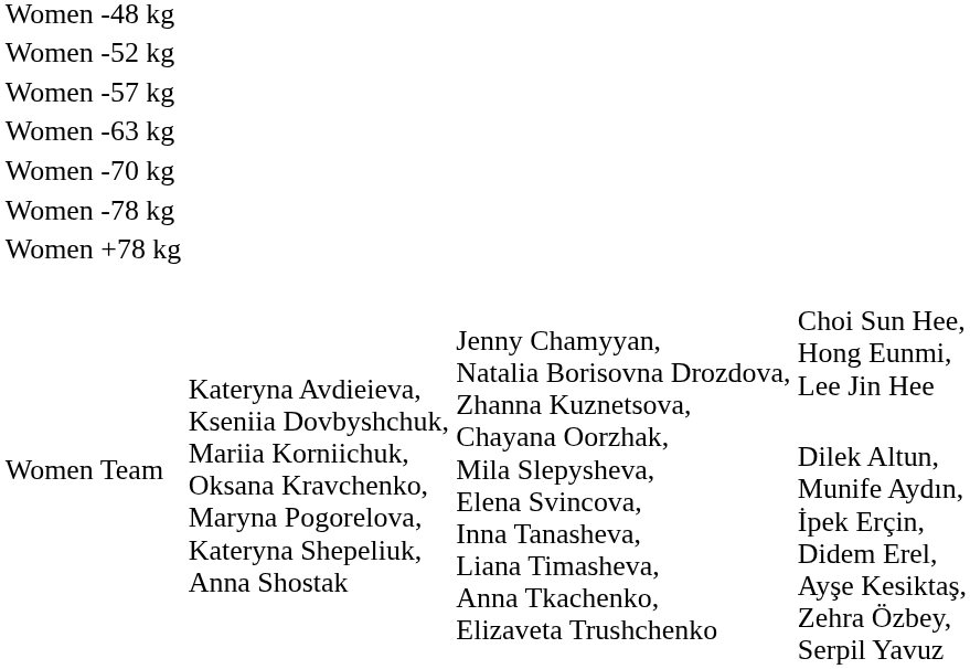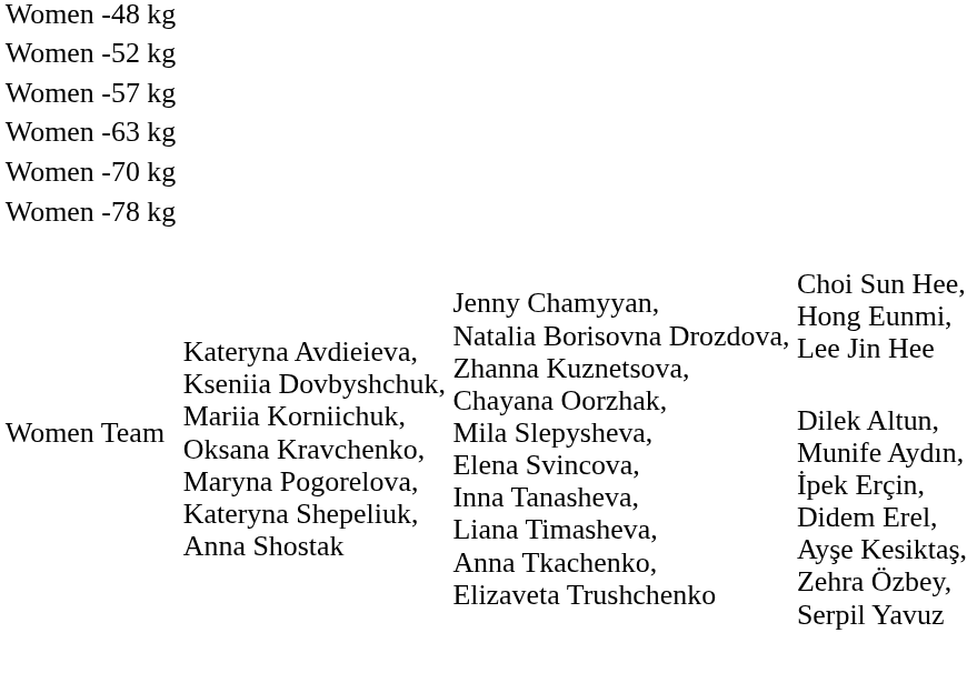 <table>
 <tr>
 <td>Women -48 kg</td>
 <td></td>
 <td></td>
 <td></td>
 </tr>
 <tr>
 <td rowspan=2>Women -52 kg</td>
 <td rowspan=2></td>
 <td rowspan=2></td>
 <td></td>
 </tr>
 <tr>
 <td></td>
 </tr>
 <tr>
 <td rowspan=2>Women -57 kg</td>
 <td rowspan=2></td>
 <td rowspan=2></td>
 <td></td>
 </tr>
 <tr>
 <td></td>
 </tr>
 <tr>
 <td>Women -63 kg</td>
 <td></td>
 <td></td>
 <td></td>
 </tr>
 <tr>
 <td rowspan=2>Women -70 kg</td>
 <td rowspan=2></td>
 <td rowspan=2></td>
 <td></td>
 </tr>
 <tr>
 <td></td>
 </tr>
 <tr>
 <td>Women -78 kg</td>
 <td></td>
 <td></td>
 <td></td>
 </tr>
 <tr>
-<td>Women +78 kg</td>
-<td></td>
-<td></td>
-<td></td>
-</tr>
-<tr>
 <td rowspan=2>Women Team</td>
 <td rowspan=2><br>Kateryna Avdieieva,<br>Kseniia Dovbyshchuk,<br>Mariia Korniichuk,<br>Oksana Kravchenko,<br>Maryna Pogorelova,<br>Kateryna Shepeliuk,<br>Anna Shostak</td>
 <td rowspan=2><br>Jenny Chamyyan,<br>Natalia Borisovna Drozdova,<br>Zhanna Kuznetsova,<br>Chayana Oorzhak,<br>Mila Slepysheva,<br>Elena Svincova,<br>Inna Tanasheva,<br>Liana Timasheva,<br>Anna Tkachenko,<br>Elizaveta Trushchenko</td>
 <td><br>Choi Sun Hee,<br>Hong Eunmi,<br>Lee Jin Hee</td>
 </tr>
 <tr>
 <td><br>Dilek Altun,<br>Munife Aydın,<br>İpek Erçin,<br>Didem Erel,<br>Ayşe Kesiktaş,<br>Zehra Özbey,<br>Serpil Yavuz</td>
 </tr>
 </table>
